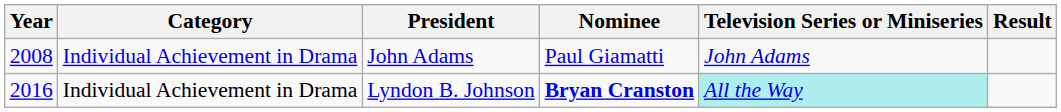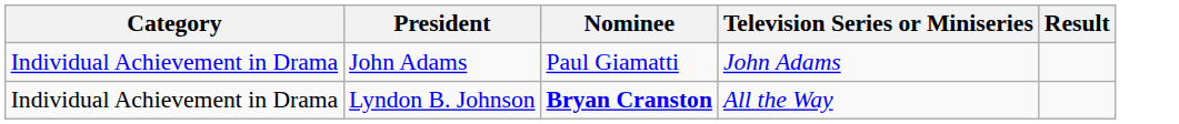 <table class="wikitable sortable">
 <tr>
-<th>Year</th>
 <th>Category</th>
 <th>President</th>
 <th>Nominee</th>
 <th>Television Series or Miniseries</th>
 <th>Result</th>
 </tr>
 <tr>
-<td><a href='#'>2008</a></td>
 <td><a href='#'>Individual Achievement in Drama</a></td>
 <td><a href='#'>John Adams</a></td>
 <td><a href='#'>Paul Giamatti</a></td>
 <td><em><a href='#'>John Adams</a></em></td>
 <td></td>
 </tr>
 <tr>
-<td><a href='#'>2016</a></td>
 <td>Individual Achievement in Drama</td>
 <td><a href='#'>Lyndon B. Johnson</a></td>
 <td><strong><a href='#'>Bryan Cranston</a></strong></td>
-<td style="background: paleturquoise;"><em><a href='#'>All the Way</a></em></td>
+<td><em><a href='#'>All the Way</a></em></td>
 <td></td>
 </tr>
 </table>
